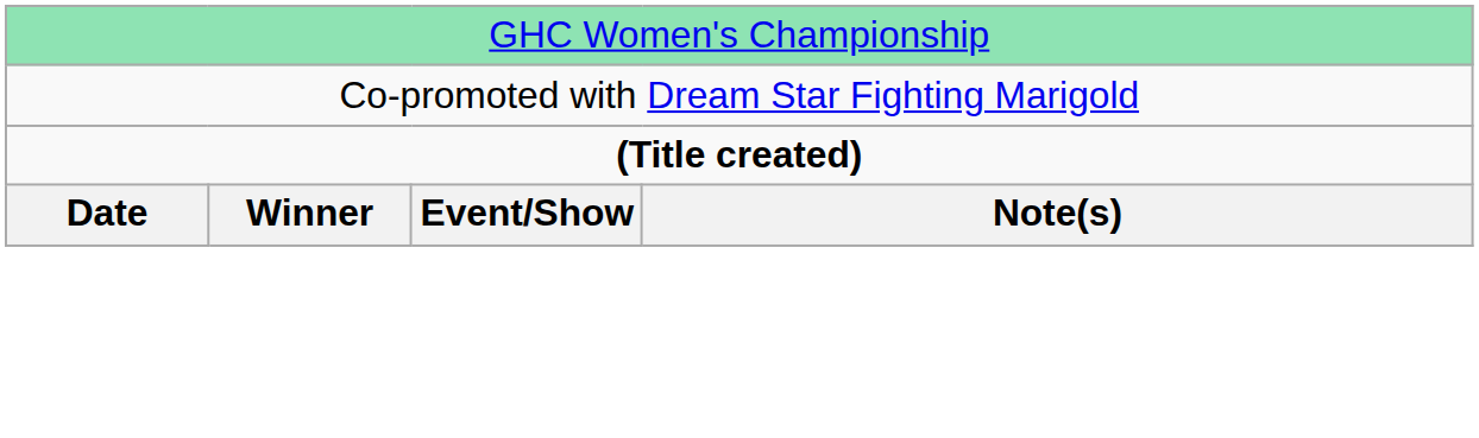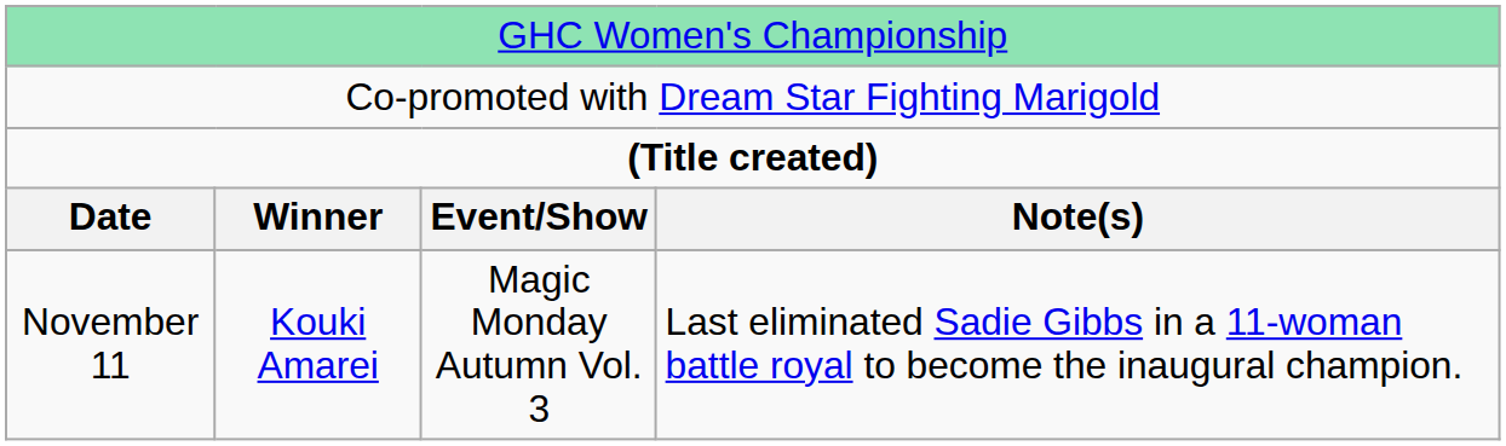 <table class="wikitable" style="text-align:center; width:100%;">
 <tr style="background:#8ee3b3;">
 <td colspan="4" style="text-align: center;"><a href='#'>GHC Women's Championship</a></td>
 </tr>
 <tr>
 <td colspan="4" style="text-align: center;">Co-promoted with <a href='#'>Dream Star Fighting Marigold</a></td>
 </tr>
 <tr>
 <td colspan="4" style="text-align: center;"><strong>(Title created)</strong></td>
 </tr>
 <tr>
 <th width=14%>Date</th>
 <th width=14%>Winner</th>
 <th width=14%>Event/Show</th>
 <th width=58%>Note(s)</th>
 </tr>
+<tr>
+<td>November 11</td>
+<td><a href='#'>Kouki Amarei</a></td>
+<td>Magic Monday Autumn Vol. 3</td>
+<td align=left>Last eliminated <a href='#'>Sadie Gibbs</a> in a <a href='#'>11-woman battle royal</a> to become the inaugural champion.</td>
+</tr>
 </table>
